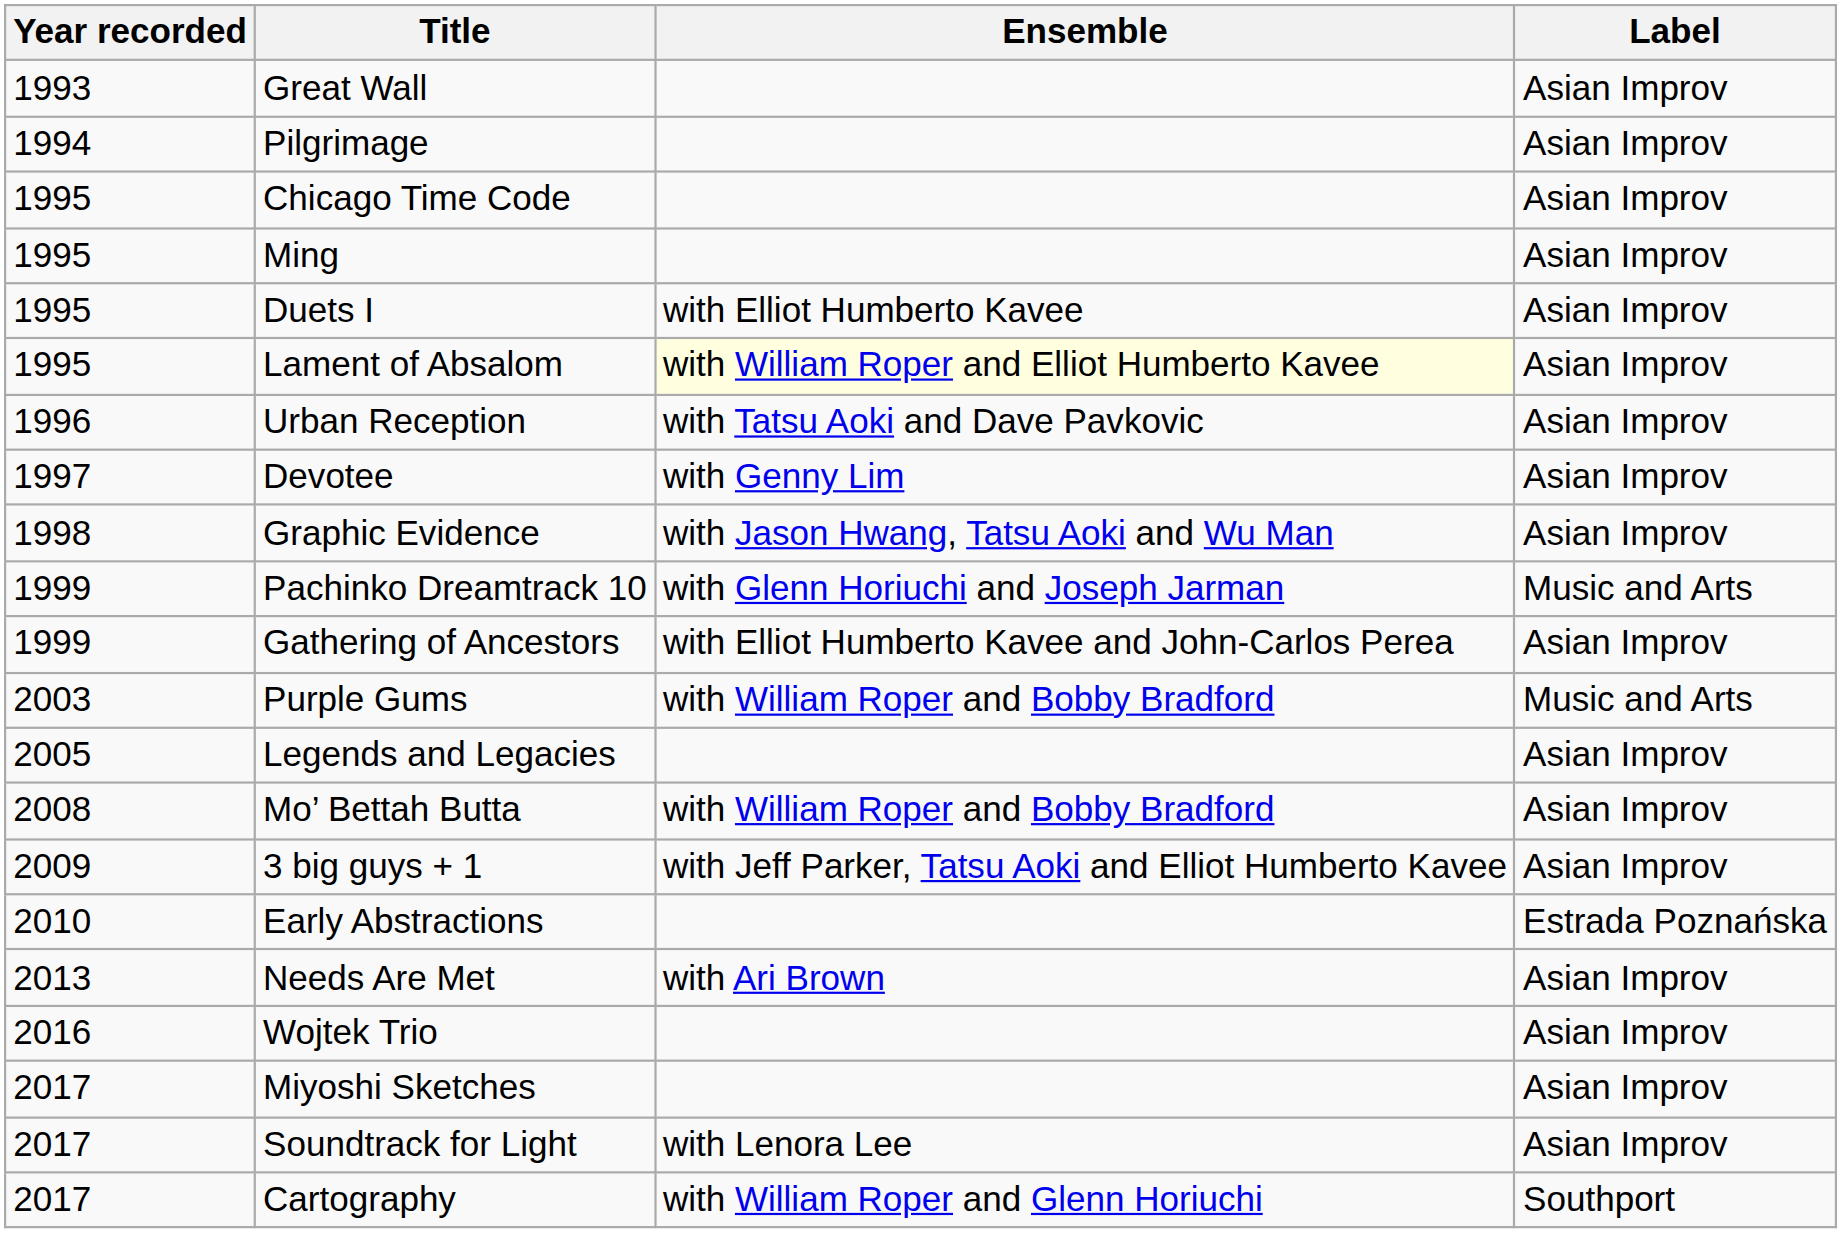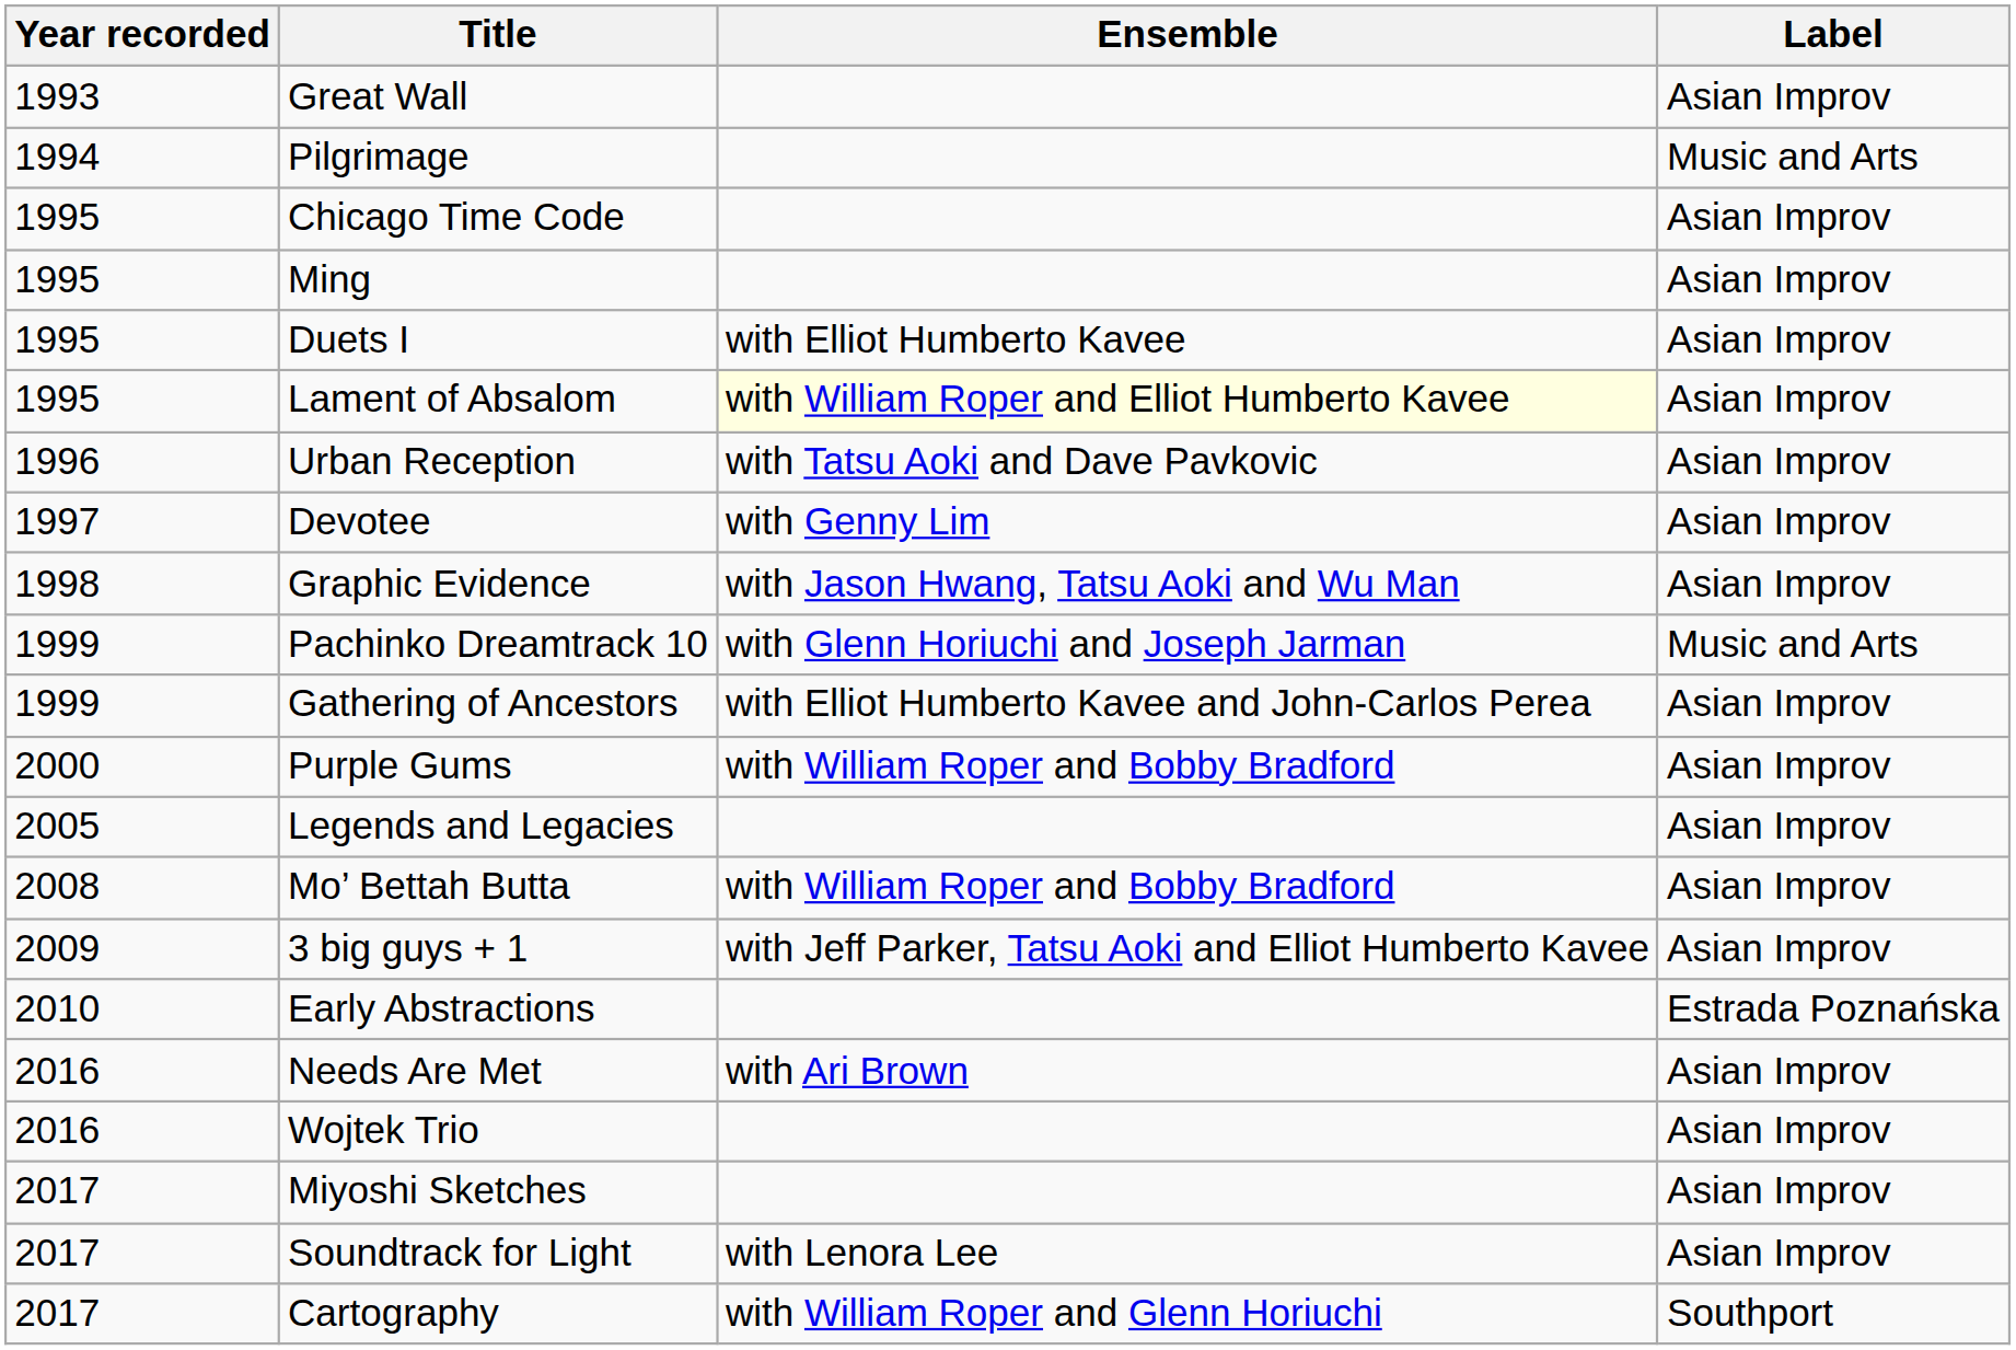 <table class="wikitable sortable">
 <tr>
 <th>Year recorded</th>
 <th>Title</th>
 <th>Ensemble</th>
 <th>Label</th>
 </tr>
 <tr>
 <td>1993</td>
 <td>Great Wall</td>
 <td></td>
 <td>Asian Improv</td>
 </tr>
 <tr>
 <td>1994</td>
 <td>Pilgrimage</td>
 <td></td>
-<td>Asian Improv</td>
+<td>Music and Arts</td>
 </tr>
 <tr>
 <td>1995</td>
 <td>Chicago Time Code</td>
 <td></td>
 <td>Asian Improv</td>
 </tr>
 <tr>
 <td>1995</td>
 <td>Ming</td>
 <td></td>
 <td>Asian Improv</td>
 </tr>
 <tr>
 <td>1995</td>
 <td>Duets I</td>
 <td>with Elliot Humberto Kavee</td>
 <td>Asian Improv</td>
 </tr>
 <tr>
 <td>1995</td>
 <td>Lament of Absalom</td>
 <td style="background: lightyellow;">with <a href='#'>William Roper</a> and Elliot Humberto Kavee</td>
 <td>Asian Improv</td>
 </tr>
 <tr>
 <td>1996</td>
 <td>Urban Reception</td>
 <td>with <a href='#'>Tatsu Aoki</a> and Dave Pavkovic</td>
 <td>Asian Improv</td>
 </tr>
 <tr>
 <td>1997</td>
 <td>Devotee</td>
 <td>with <a href='#'>Genny Lim</a></td>
 <td>Asian Improv</td>
 </tr>
 <tr>
 <td>1998</td>
 <td>Graphic Evidence</td>
 <td>with <a href='#'>Jason Hwang</a>, <a href='#'>Tatsu Aoki</a> and <a href='#'>Wu Man</a></td>
 <td>Asian Improv</td>
 </tr>
 <tr>
 <td>1999</td>
 <td>Pachinko Dreamtrack 10</td>
 <td>with <a href='#'>Glenn Horiuchi</a> and <a href='#'>Joseph Jarman</a></td>
 <td>Music and Arts</td>
 </tr>
 <tr>
 <td>1999</td>
 <td>Gathering of Ancestors</td>
 <td>with Elliot Humberto Kavee and John-Carlos Perea</td>
 <td>Asian Improv</td>
 </tr>
 <tr>
-<td>2003</td>
+<td>2000</td>
 <td>Purple Gums</td>
 <td>with <a href='#'>William Roper</a> and <a href='#'>Bobby Bradford</a></td>
-<td>Music and Arts</td>
+<td>Asian Improv</td>
 </tr>
 <tr>
 <td>2005</td>
 <td>Legends and Legacies</td>
 <td></td>
 <td>Asian Improv</td>
 </tr>
 <tr>
 <td>2008</td>
 <td>Mo’ Bettah Butta</td>
 <td>with <a href='#'>William Roper</a> and <a href='#'>Bobby Bradford</a></td>
 <td>Asian Improv</td>
 </tr>
 <tr>
 <td>2009</td>
 <td>3 big  guys + 1</td>
 <td>with Jeff Parker, <a href='#'>Tatsu Aoki</a> and Elliot Humberto Kavee</td>
 <td>Asian Improv</td>
 </tr>
 <tr>
 <td>2010</td>
 <td>Early Abstractions</td>
 <td></td>
 <td>Estrada Poznańska</td>
 </tr>
 <tr>
-<td>2013</td>
+<td>2016</td>
 <td>Needs Are Met</td>
 <td>with <a href='#'>Ari Brown</a></td>
 <td>Asian Improv</td>
 </tr>
 <tr>
 <td>2016</td>
 <td>Wojtek Trio</td>
 <td></td>
 <td>Asian Improv</td>
 </tr>
 <tr>
 <td>2017</td>
 <td>Miyoshi Sketches</td>
 <td></td>
 <td>Asian Improv</td>
 </tr>
 <tr>
 <td>2017</td>
 <td>Soundtrack for Light</td>
 <td>with Lenora Lee</td>
 <td>Asian Improv</td>
 </tr>
 <tr>
 <td>2017</td>
 <td>Cartography</td>
 <td>with <a href='#'>William Roper</a> and <a href='#'>Glenn Horiuchi</a></td>
 <td>Southport</td>
 </tr>
 </table>
